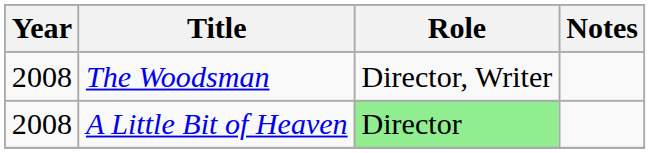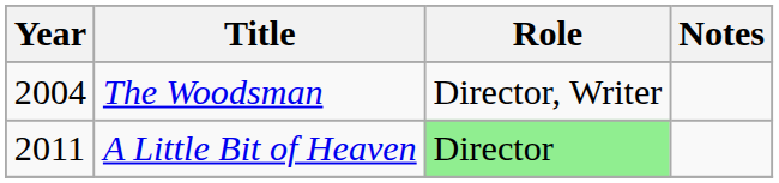 <table class="wikitable">
 <tr>
 <th>Year</th>
 <th>Title</th>
 <th>Role</th>
 <th>Notes</th>
 </tr>
 <tr>
-<td>2008</td>
+<td>2004</td>
 <td><em><a href='#'>The Woodsman</a></em></td>
 <td>Director, Writer</td>
 <td></td>
 </tr>
 <tr>
-<td>2008</td>
+<td>2011</td>
 <td><em><a href='#'>A Little Bit of Heaven</a></em></td>
 <td style="background: lightgreen;">Director</td>
 <td></td>
 </tr>
 <tr>
 </tr>
 </table>
